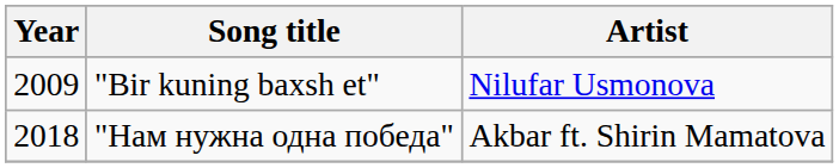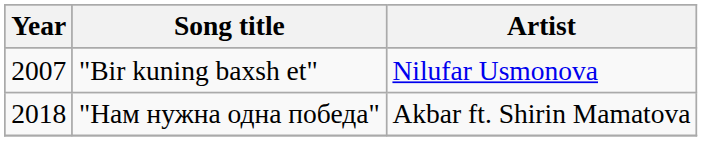 <table class = "wikitable sortable">
 <tr>
 <th>Year</th>
 <th>Song title</th>
 <th>Artist</th>
 </tr>
 <tr>
-<td rowspan=1>2009</td>
+<td rowspan=1>2007</td>
 <td>"Bir kuning baxsh et"</td>
 <td rowspan=1><a href='#'>Nilufar Usmonova</a></td>
 </tr>
 <tr>
 <td rowspan=1>2018</td>
 <td>"Нам нужна одна победа"</td>
 <td rowspan=1>Akbar ft. Shirin Mamatova</td>
 </tr>
 <tr>
 </tr>
 </table>
